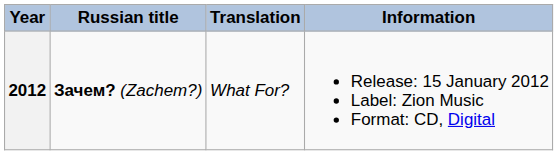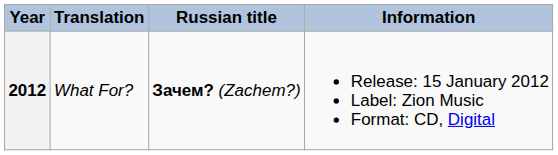 <table class="wikitable">
 <tr>
 <th style="background:#B0C4DE;">Year</th>
+<th style="background:#B0C4DE;">Translation</th>
 <th style="background:#B0C4DE;">Russian title</th>
-<th style="background:#B0C4DE;">Translation</th>
 <th style="background:#B0C4DE;">Information</th>
 </tr>
 <tr>
 <th>2012</th>
+<td><em>What For?</em></td>
 <td><strong>Зачем?</strong> <em>(Zachem?)</em></td>
-<td><em>What For?</em></td>
 <td><br><ul><li>Release: 15 January 2012</li><li>Label: Zion Music</li><li>Format: CD, <a href='#'>Digital</a></li></ul></td>
 </tr>
 </table>
